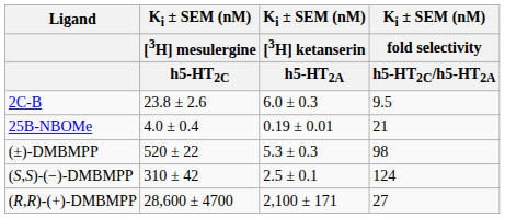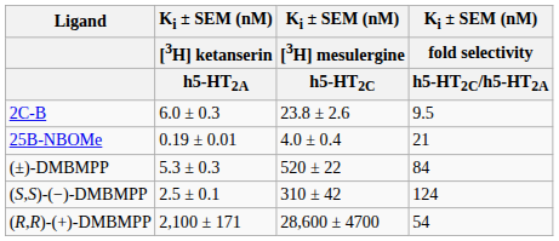 <table class="wikitable">
 <tr>
 <th>Ligand</th>
 <th>K<sub>i</sub> ± SEM (nM)</th>
 <th>K<sub>i</sub> ± SEM (nM)</th>
 <th>K<sub>i</sub> ± SEM (nM)</th>
 </tr>
 <tr>
 <th></th>
+<th>[<sup>3</sup>H] ketanserin</th>
 <th>[<sup>3</sup>H] mesulergine</th>
-<th>[<sup>3</sup>H] ketanserin</th>
 <th>fold selectivity</th>
 </tr>
 <tr>
 <th></th>
+<th>h5-HT<sub>2A</sub></th>
 <th>h5-HT<sub>2C</sub></th>
-<th>h5-HT<sub>2A</sub></th>
 <th>h5-HT<sub>2C</sub>/h5-HT<sub>2A</sub></th>
 </tr>
 <tr>
 <td><a href='#'>2C-B</a></td>
+<td>6.0 ± 0.3</td>
 <td>23.8 ± 2.6</td>
-<td>6.0 ± 0.3</td>
 <td>9.5</td>
 </tr>
 <tr>
 <td><a href='#'>25B-NBOMe</a></td>
+<td>0.19 ± 0.01</td>
 <td>4.0 ± 0.4</td>
-<td>0.19 ± 0.01</td>
 <td>21</td>
 </tr>
 <tr>
 <td>(±)-DMBMPP</td>
+<td>5.3 ± 0.3</td>
 <td>520 ± 22</td>
-<td>5.3 ± 0.3</td>
-<td>98</td>
+<td>84</td>
 </tr>
 <tr>
 <td>(<em>S</em>,<em>S</em>)-(−)-DMBMPP</td>
+<td>2.5 ± 0.1</td>
 <td>310 ± 42</td>
-<td>2.5 ± 0.1</td>
 <td>124</td>
 </tr>
 <tr>
 <td>(<em>R</em>,<em>R</em>)-(+)-DMBMPP</td>
+<td>2,100 ± 171</td>
 <td>28,600 ± 4700</td>
-<td>2,100 ± 171</td>
-<td>27</td>
+<td>54</td>
 </tr>
 </table>
